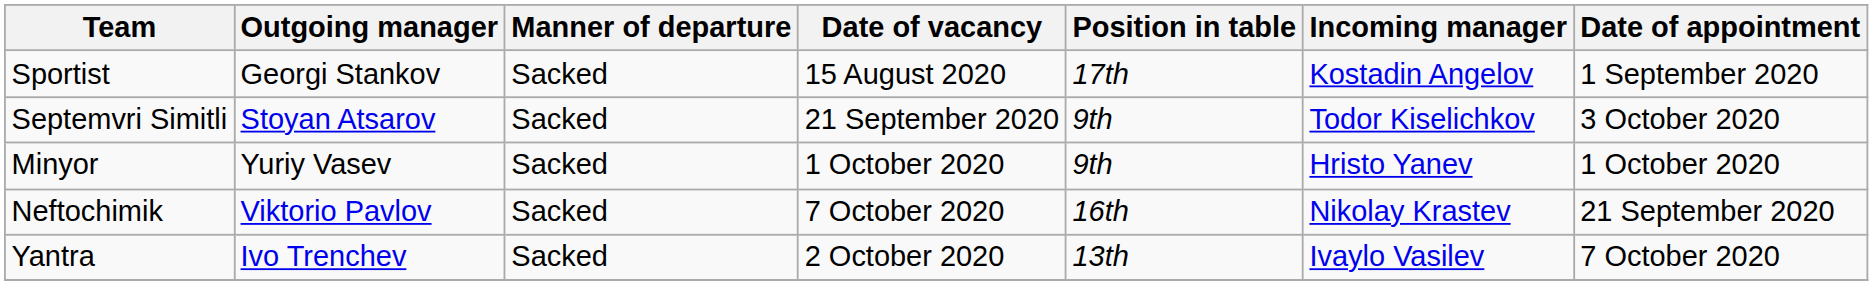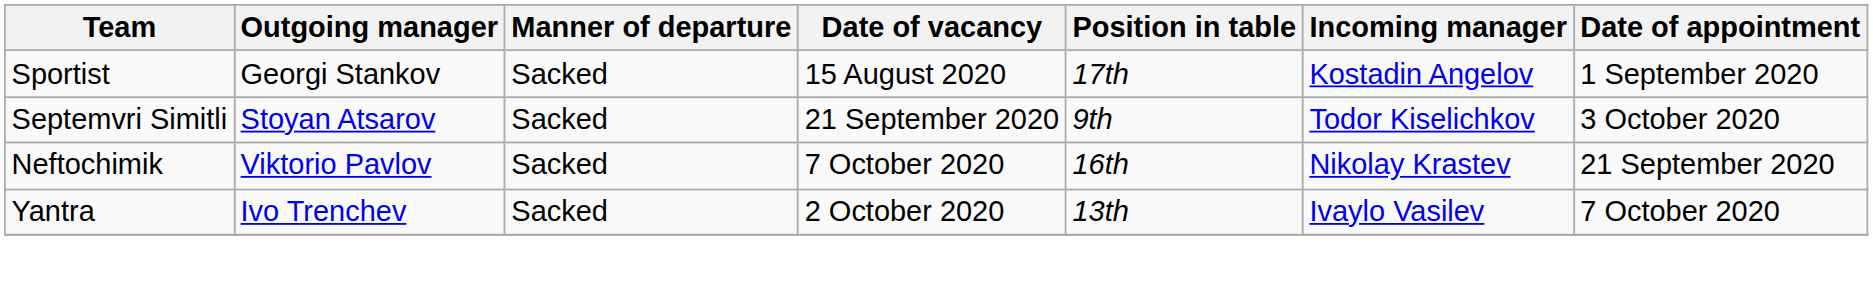 <table class="wikitable sortable">
 <tr>
 <th>Team</th>
 <th>Outgoing manager</th>
 <th>Manner of departure</th>
 <th>Date of vacancy</th>
 <th>Position in table</th>
 <th>Incoming manager</th>
 <th>Date of appointment</th>
 </tr>
 <tr>
 <td>Sportist</td>
 <td> Georgi Stankov</td>
 <td>Sacked</td>
 <td>15 August 2020</td>
 <td><em>17th</em></td>
 <td> <a href='#'>Kostadin Angelov</a></td>
 <td>1 September 2020</td>
 </tr>
 <tr>
 <td>Septemvri Simitli</td>
 <td> <a href='#'>Stoyan Atsarov</a></td>
 <td>Sacked</td>
 <td>21 September 2020</td>
 <td><em>9th</em></td>
 <td> <a href='#'>Todor Kiselichkov</a></td>
 <td>3 October 2020</td>
 </tr>
 <tr>
-<td>Minyor</td>
-<td> Yuriy Vasev</td>
-<td>Sacked</td>
-<td>1 October 2020</td>
-<td><em>9th</em></td>
-<td> <a href='#'>Hristo Yanev</a></td>
-<td>1 October 2020</td>
-</tr>
-<tr>
 <td>Neftochimik</td>
 <td> <a href='#'>Viktorio Pavlov</a></td>
 <td>Sacked</td>
 <td>7 October 2020</td>
 <td><em>16th</em></td>
 <td> <a href='#'>Nikolay Krastev</a></td>
 <td>21 September 2020</td>
 </tr>
 <tr>
 <td>Yantra</td>
 <td> <a href='#'>Ivo Trenchev</a></td>
 <td>Sacked</td>
 <td>2 October 2020</td>
 <td><em>13th</em></td>
 <td> <a href='#'>Ivaylo Vasilev</a></td>
 <td>7 October 2020</td>
 </tr>
 <tr>
 </tr>
 </table>
